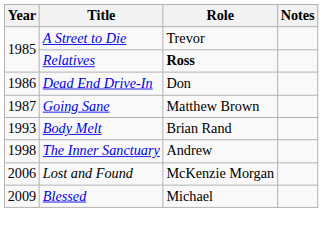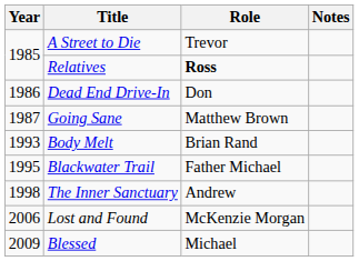 <table class="wikitable sortable">
 <tr>
 <th>Year</th>
 <th>Title</th>
 <th>Role</th>
 <th class="unsortable">Notes</th>
 </tr>
 <tr>
 <td rowspan=2>1985</td>
 <td><em><a href='#'>A Street to Die</a></em></td>
 <td>Trevor</td>
 <td></td>
 </tr>
 <tr>
 <td><em><a href='#'>Relatives</a></em></td>
 <td><strong>Ross</strong></td>
 <td></td>
 </tr>
 <tr>
 <td>1986</td>
 <td><em><a href='#'>Dead End Drive-In</a></em></td>
 <td>Don</td>
 <td></td>
 </tr>
 <tr>
 <td>1987</td>
 <td><em><a href='#'>Going Sane</a></em></td>
 <td>Matthew Brown</td>
 <td></td>
 </tr>
 <tr>
 <td>1993</td>
 <td><em><a href='#'>Body Melt</a></em></td>
 <td>Brian Rand</td>
 <td></td>
 </tr>
 <tr>
+<td>1995</td>
+<td><em><a href='#'>Blackwater Trail</a></em></td>
+<td>Father Michael</td>
+<td></td>
+</tr>
+<tr>
 <td>1998</td>
 <td><em><a href='#'>The Inner Sanctuary</a></em></td>
 <td>Andrew</td>
 <td></td>
 </tr>
 <tr>
 <td>2006</td>
 <td><em>Lost and Found</em></td>
 <td>McKenzie Morgan</td>
 <td></td>
 </tr>
 <tr>
 <td>2009</td>
 <td><em><a href='#'>Blessed</a></em></td>
 <td>Michael</td>
 <td></td>
 </tr>
 </table>
